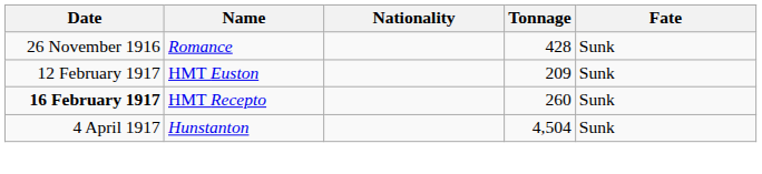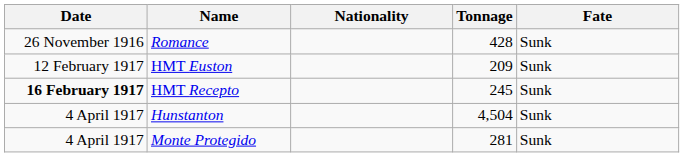 <table class="wikitable sortable">
 <tr>
 <th width="140px">Date</th>
 <th width="140px">Name</th>
 <th width="160px">Nationality</th>
 <th width="25px">Tonnage</th>
 <th width="160px">Fate</th>
 </tr>
 <tr>
 <td align="right">26 November 1916</td>
 <td align="left"><a href='#'><em>Romance</em></a></td>
 <td align="left"></td>
 <td align="right">428</td>
 <td align="left">Sunk</td>
 </tr>
 <tr>
 <td align="right">12 February 1917</td>
 <td align="left"><a href='#'>HMT <em>Euston</em></a></td>
 <td align="left"></td>
 <td align="right">209</td>
 <td align="left">Sunk</td>
 </tr>
 <tr>
 <td align="right"><strong>16 February 1917</strong></td>
 <td align="left"><a href='#'>HMT <em>Recepto</em></a></td>
 <td align="left"></td>
-<td align="right">260</td>
+<td align="right">245</td>
 <td align="left">Sunk</td>
 </tr>
 <tr>
 <td align="right">4 April 1917</td>
 <td align="left"><a href='#'><em>Hunstanton</em></a></td>
 <td align="left"></td>
 <td align="right">4,504</td>
 <td align="left">Sunk</td>
 </tr>
+<tr>
+<td align="right">4 April 1917</td>
+<td align="left"><a href='#'><em>Monte Protegido</em></a></td>
+<td align="left"></td>
+<td align="right">281</td>
+<td align="left">Sunk</td>
+</tr>
 </table>
